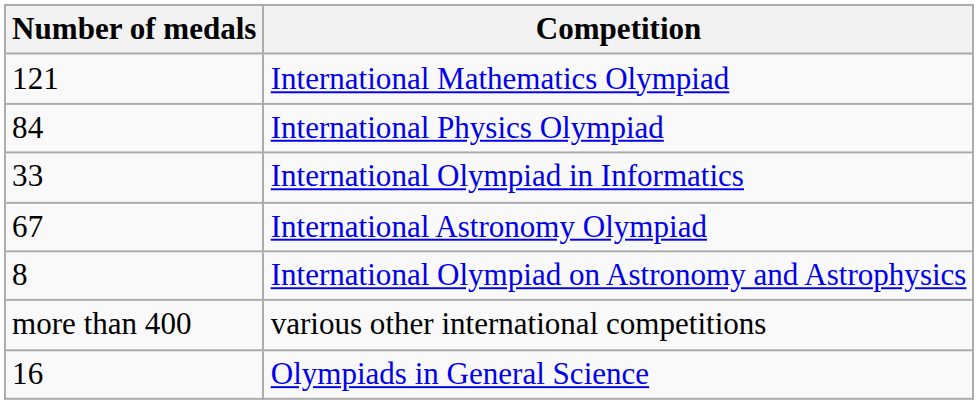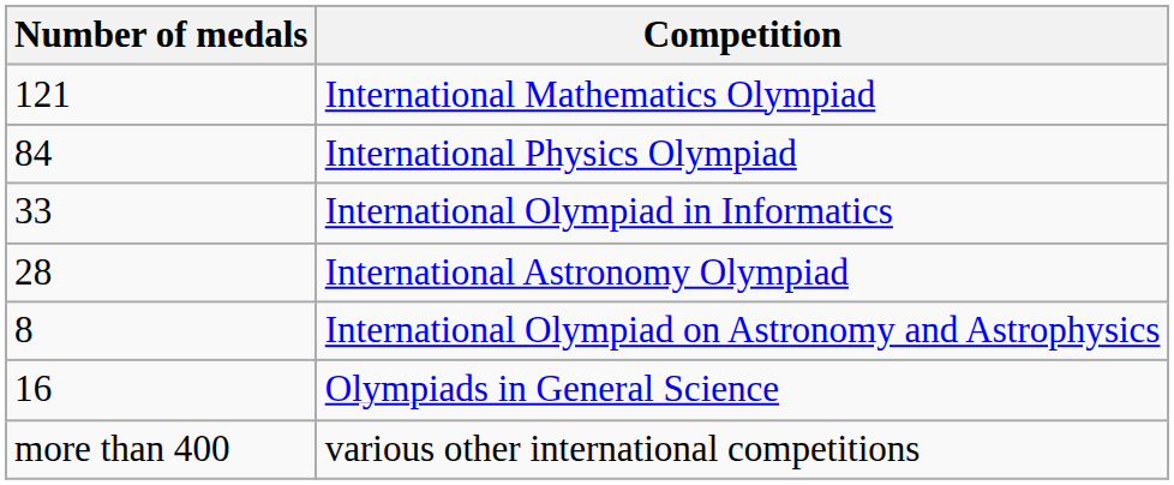 <table class="wikitable">
 <tr>
 <th>Number of medals</th>
 <th>Competition</th>
 </tr>
 <tr>
 <td>121</td>
 <td><a href='#'>International Mathematics Olympiad</a></td>
 </tr>
 <tr>
 <td>84</td>
 <td><a href='#'>International Physics Olympiad</a></td>
 </tr>
 <tr>
 <td>33</td>
 <td><a href='#'>International Olympiad in Informatics</a></td>
 </tr>
 <tr>
-<td>67</td>
+<td>28</td>
 <td><a href='#'>International Astronomy Olympiad</a></td>
 </tr>
 <tr>
 <td>8</td>
 <td><a href='#'>International Olympiad on Astronomy and Astrophysics</a></td>
 </tr>
 <tr>
+<td>16</td>
+<td><a href='#'>Olympiads in General Science</a></td>
+</tr>
+<tr>
 <td>more than 400</td>
 <td>various other international competitions</td>
 </tr>
-<tr>
-<td>16</td>
-<td><a href='#'>Olympiads in General Science</a></td>
-</tr>
 </table>
